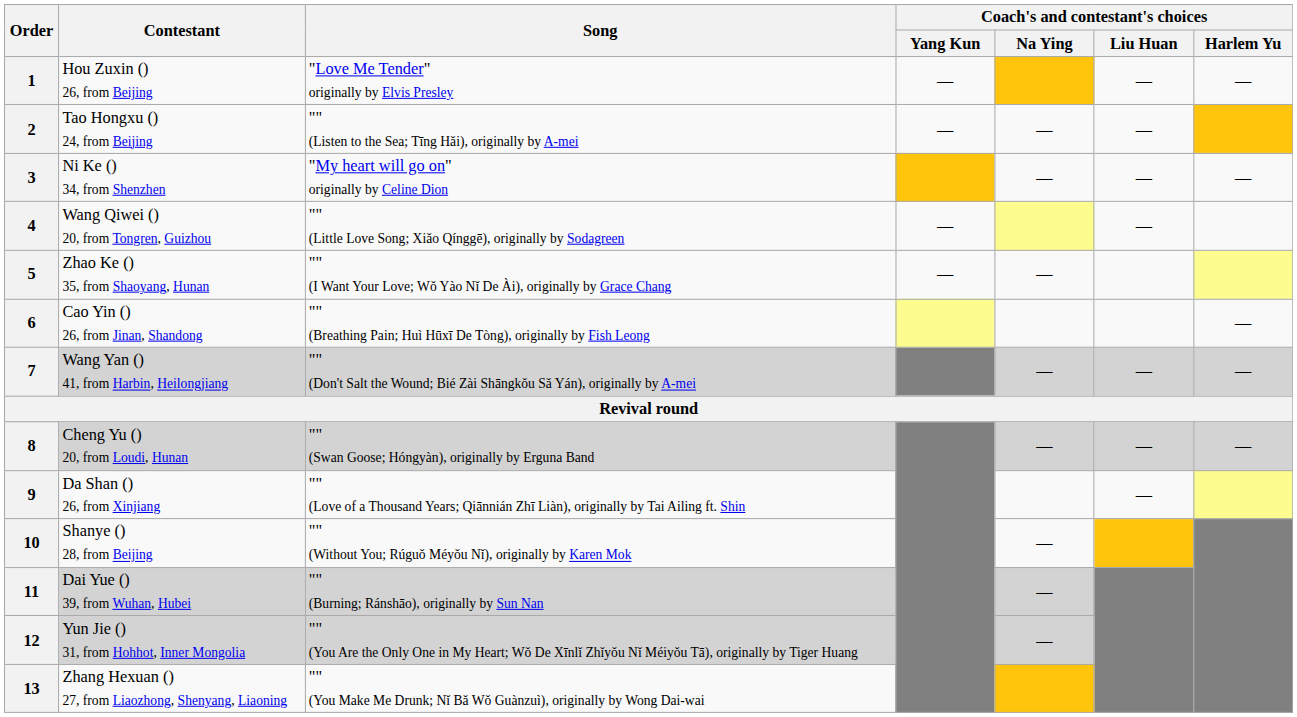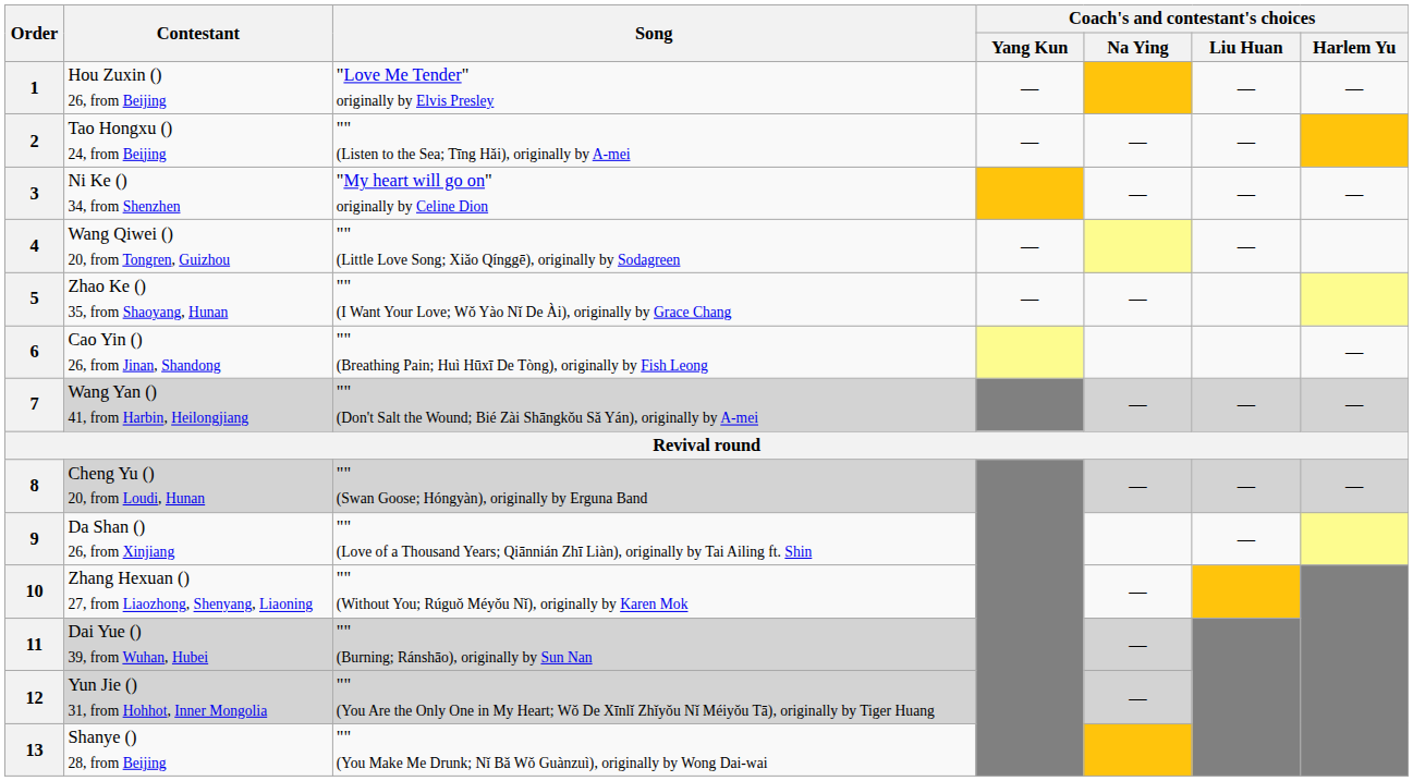 <table class="wikitable" style="width:100%;">
 <tr>
 <th rowspan=2>Order</th>
 <th rowspan=2>Contestant</th>
 <th rowspan=2>Song</th>
 <th colspan=4>Coach's and contestant's choices</th>
 </tr>
 <tr>
 <th width="90">Yang Kun</th>
 <th width="90">Na Ying</th>
 <th width="90">Liu Huan</th>
 <th width="90">Harlem Yu</th>
 </tr>
 <tr>
 <th align="center"><strong>1</strong></th>
 <td>Hou Zuxin ()<br><sub>26, from <a href='#'>Beijing</a></sub></td>
 <td>"<a href='#'>Love Me Tender</a>"<br><sub>originally by <a href='#'>Elvis Presley</a></sub></td>
 <td style="text-align:center;">—</td>
 <td style="background:#ffc40c;text-align:center;"></td>
 <td style="text-align:center;">—</td>
 <td style="text-align:center;">—</td>
 </tr>
 <tr>
 <th align="center"><strong>2</strong></th>
 <td>Tao Hongxu ()<br><sub>24, from <a href='#'>Beijing</a></sub></td>
 <td>""<br><sub>(Listen to the Sea; Tīng Hǎi), originally by <a href='#'>A-mei</a></sub></td>
 <td style="text-align:center;">—</td>
 <td style="text-align:center;">—</td>
 <td style="text-align:center;">—</td>
 <td style="background:#ffc40c;text-align:center;"></td>
 </tr>
 <tr>
 <th align="center"><strong>3</strong></th>
 <td>Ni Ke ()<br><sub>34, from <a href='#'>Shenzhen</a></sub></td>
 <td>"<a href='#'>My heart will go on</a>"<br><sub>originally by <a href='#'>Celine Dion</a></sub></td>
 <td style="background:#ffc40c;text-align:center;"></td>
 <td style="text-align:center;">—</td>
 <td style="text-align:center;">—</td>
 <td style="text-align:center;">—</td>
 </tr>
 <tr>
 <th align="center"><strong>4</strong></th>
 <td>Wang Qiwei ()<br><sub>20, from <a href='#'>Tongren</a>, <a href='#'>Guizhou</a></sub></td>
 <td>""<br><sub>(Little Love Song; Xiǎo Qínggē), originally by <a href='#'>Sodagreen</a></sub></td>
 <td style="text-align:center;">—</td>
 <td style="background:#fdfc8f;text-align:center;"></td>
 <td style="text-align:center;">—</td>
 <td style="text-align:center;"></td>
 </tr>
 <tr>
 <th align="center"><strong>5</strong></th>
 <td>Zhao Ke ()<br><sub>35, from <a href='#'>Shaoyang</a>, <a href='#'>Hunan</a></sub></td>
 <td>""<br><sub>(I Want Your Love; Wǒ Yào Nǐ De Ài), originally by <a href='#'>Grace Chang</a></sub></td>
 <td style="text-align:center;">—</td>
 <td style="text-align:center;">—</td>
 <td style="text-align:center;"></td>
 <td style="background:#fdfc8f;text-align:center;"></td>
 </tr>
 <tr>
 <th align="center"><strong>6</strong></th>
 <td>Cao Yin ()<br><sub>26, from <a href='#'>Jinan</a>, <a href='#'>Shandong</a></sub></td>
 <td>""<br><sub>(Breathing Pain; Huì Hūxī De Tòng), originally by <a href='#'>Fish Leong</a></sub></td>
 <td style="background:#fdfc8f;text-align:center;"></td>
 <td style="text-align:center;"></td>
 <td style="text-align:center;"></td>
 <td style="text-align:center;">—</td>
 </tr>
 <tr bgcolor="lightgrey">
 <th align="center"><strong>7</strong></th>
 <td>Wang Yan ()<br><sub>41, from <a href='#'>Harbin</a>, <a href='#'>Heilongjiang</a></sub></td>
 <td>""<br><sub>(Don't Salt the Wound; Bié Zài Shāngkǒu Sǎ Yán), originally by <a href='#'>A-mei</a></sub></td>
 <td style="background:grey;text-align:center;"></td>
 <td style="text-align:center;">—</td>
 <td style="text-align:center;">—</td>
 <td style="text-align:center;">—</td>
 </tr>
 <tr>
 <th colspan="7">Revival round</th>
 </tr>
 <tr bgcolor="lightgrey">
 <th align="center"><strong>8</strong></th>
 <td>Cheng Yu ()<br><sub>20, from <a href='#'>Loudi</a>, <a href='#'>Hunan</a></sub></td>
 <td>""<br><sub>(Swan Goose; Hóngyàn), originally by Erguna Band</sub></td>
 <td rowspan="6" style="background:grey;text-align:center;"></td>
 <td style="text-align:center;">—</td>
 <td style="text-align:center;">—</td>
 <td style="text-align:center;">—</td>
 </tr>
 <tr>
 <th align="center"><strong>9</strong></th>
 <td>Da Shan ()<br><sub>26, from <a href='#'>Xinjiang</a></sub></td>
 <td>""<br><sub>(Love of a Thousand Years; Qiānnián Zhī Liàn), originally by Tai Ailing ft. <a href='#'>Shin</a></sub></td>
 <td style="text-align:center;"></td>
 <td style="text-align:center;">—</td>
 <td style="background:#fdfc8f;text-align:center;"></td>
 </tr>
 <tr>
 <th align="center"><strong>10</strong></th>
-<td>Shanye ()<br><sub>28, from <a href='#'>Beijing</a></sub></td>
+<td>Zhang Hexuan ()<br><sub>27, from <a href='#'>Liaozhong</a>, <a href='#'>Shenyang</a>, <a href='#'>Liaoning</a></sub></td>
 <td>""<br><sub>(Without You; Rúguǒ Méyǒu Nǐ), originally by <a href='#'>Karen Mok</a></sub></td>
 <td style="text-align:center;">—</td>
 <td style="background:#ffc40c;text-align:center;"></td>
 <td rowspan="4" style="background:grey;text-align:center;"></td>
 </tr>
 <tr bgcolor="lightgrey">
 <th align="center"><strong>11</strong></th>
 <td>Dai Yue ()<br><sub>39, from <a href='#'>Wuhan</a>, <a href='#'>Hubei</a></sub></td>
 <td>""<br><sub>(Burning; Ránshāo), originally by <a href='#'>Sun Nan</a></sub></td>
 <td style="text-align:center;">—</td>
 <td rowspan="3" style="background:grey;text-align:center;"></td>
 </tr>
 <tr bgcolor="lightgrey">
 <th align="center"><strong>12</strong></th>
 <td>Yun Jie ()<br><sub>31, from <a href='#'>Hohhot</a>, <a href='#'>Inner Mongolia</a></sub></td>
 <td>""<br><sub>(You Are the Only One in My Heart; Wǒ De Xīnlǐ Zhǐyǒu Nǐ Méiyǒu Tā), originally by Tiger Huang</sub></td>
 <td style="text-align:center;">—</td>
 </tr>
 <tr>
 <th align="center"><strong>13</strong></th>
-<td>Zhang Hexuan ()<br><sub>27, from <a href='#'>Liaozhong</a>, <a href='#'>Shenyang</a>, <a href='#'>Liaoning</a></sub></td>
+<td>Shanye ()<br><sub>28, from <a href='#'>Beijing</a></sub></td>
 <td>""<br><sub>(You Make Me Drunk; Nǐ Bǎ Wǒ Guànzuì), originally by Wong Dai-wai</sub></td>
 <td style="background:#ffc40c;text-align:center;"></td>
 </tr>
 </table>
